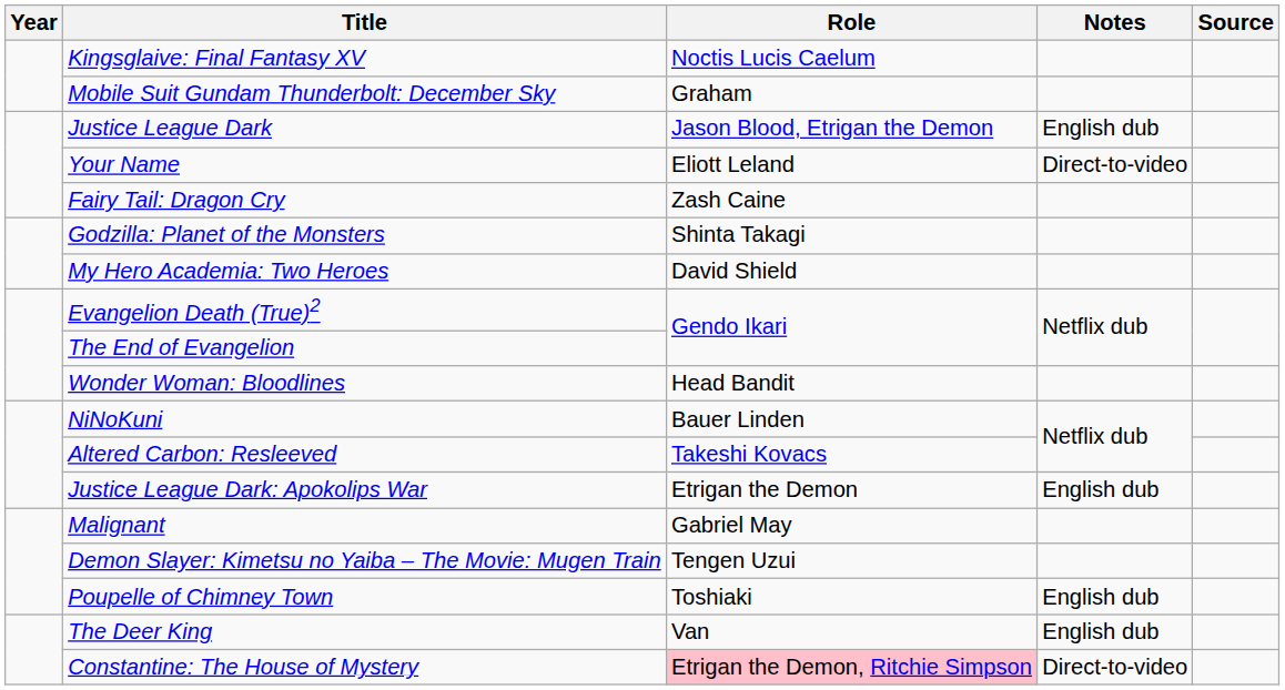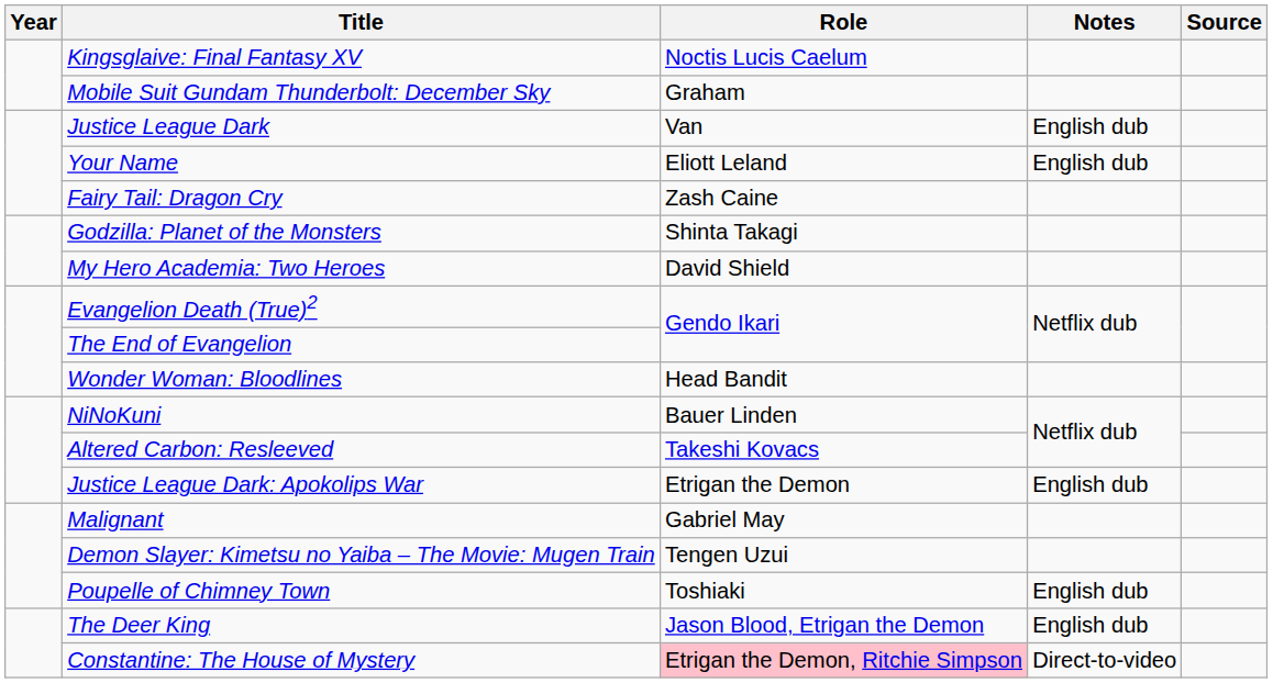 <table class="wikitable sortable">
 <tr>
 <th>Year</th>
 <th>Title</th>
 <th>Role</th>
 <th scope="col" class="unsortable">Notes</th>
 <th scope="col" class="unsortable">Source</th>
 </tr>
 <tr>
 <td rowspan="2"></td>
 <td><em><a href='#'>Kingsglaive: Final Fantasy XV</a></em></td>
 <td><a href='#'>Noctis Lucis Caelum</a></td>
 <td></td>
 <td></td>
 </tr>
 <tr>
 <td><em><a href='#'>Mobile Suit Gundam Thunderbolt: December Sky</a></em></td>
 <td>Graham</td>
 <td></td>
 <td></td>
 </tr>
 <tr>
 <td rowspan="3"></td>
 <td><em><a href='#'>Justice League Dark</a></em></td>
-<td><a href='#'>Jason Blood, Etrigan the Demon</a></td>
+<td>Van</td>
 <td>English dub</td>
 <td></td>
 </tr>
 <tr>
 <td><em><a href='#'>Your Name</a></em></td>
 <td>Eliott Leland</td>
-<td>Direct-to-video</td>
+<td>English dub</td>
 <td></td>
 </tr>
 <tr>
 <td><em><a href='#'>Fairy Tail: Dragon Cry</a></em></td>
 <td>Zash Caine</td>
 <td></td>
 <td></td>
 </tr>
 <tr>
 <td rowspan="2"></td>
 <td><em><a href='#'>Godzilla: Planet of the Monsters</a></em></td>
 <td>Shinta Takagi</td>
 <td></td>
 <td></td>
 </tr>
 <tr>
 <td><em><a href='#'>My Hero Academia: Two Heroes</a></em></td>
 <td>David Shield</td>
 <td></td>
 <td></td>
 </tr>
 <tr>
 <td rowspan="3"></td>
 <td><em><a href='#'>Evangelion Death (True)<sup>2</sup></a></em></td>
 <td rowspan="2"><a href='#'>Gendo Ikari</a></td>
 <td rowspan="2">Netflix dub</td>
 <td rowspan="2"></td>
 </tr>
 <tr>
 <td><em><a href='#'>The End of Evangelion</a></em></td>
 </tr>
 <tr>
 <td><em><a href='#'>Wonder Woman: Bloodlines</a></em></td>
 <td>Head Bandit</td>
 <td></td>
 <td></td>
 </tr>
 <tr>
 <td rowspan="3"></td>
 <td><em><a href='#'>NiNoKuni</a></em></td>
 <td>Bauer Linden</td>
 <td rowspan="2">Netflix dub</td>
 <td></td>
 </tr>
 <tr>
 <td><em><a href='#'>Altered Carbon: Resleeved</a></em></td>
 <td><a href='#'>Takeshi Kovacs</a></td>
 <td></td>
 </tr>
 <tr>
 <td><em><a href='#'>Justice League Dark: Apokolips War</a></em></td>
 <td>Etrigan the Demon</td>
 <td>English dub</td>
 <td></td>
 </tr>
 <tr>
 <td rowspan="3"></td>
 <td><em><a href='#'>Malignant</a></em></td>
 <td>Gabriel May</td>
 <td></td>
 <td></td>
 </tr>
 <tr>
 <td><em><a href='#'>Demon Slayer: Kimetsu no Yaiba – The Movie: Mugen Train</a></em></td>
 <td>Tengen Uzui</td>
 <td></td>
 <td></td>
 </tr>
 <tr>
 <td><em><a href='#'>Poupelle of Chimney Town</a></em></td>
 <td>Toshiaki</td>
 <td>English dub</td>
 <td></td>
 </tr>
 <tr>
 <td rowspan="2"></td>
 <td><em><a href='#'>The Deer King</a></em></td>
-<td>Van</td>
+<td><a href='#'>Jason Blood, Etrigan the Demon</a></td>
 <td>English dub</td>
 <td></td>
 </tr>
 <tr>
 <td><em><a href='#'>Constantine: The House of Mystery</a></em></td>
 <td style="background: pink;">Etrigan the Demon, <a href='#'>Ritchie Simpson</a></td>
 <td>Direct-to-video</td>
 <td></td>
 </tr>
 </table>
